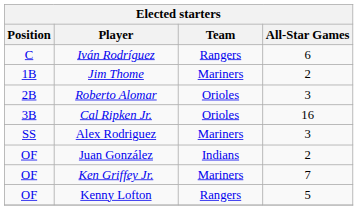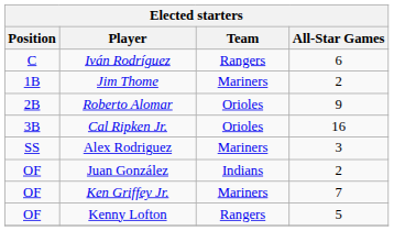 <table class="wikitable" style="font-size: 100%; text-align:center;">
 <tr>
 <th colspan="4">Elected starters</th>
 </tr>
 <tr>
 <th>Position</th>
 <th width="150">Player</th>
 <th width="100">Team</th>
 <th>All-Star Games</th>
 </tr>
 <tr>
 <td><a href='#'>C</a></td>
 <td><em><a href='#'>Iván Rodríguez</a></em></td>
 <td><a href='#'>Rangers</a></td>
 <td>6</td>
 </tr>
 <tr>
 <td><a href='#'>1B</a></td>
 <td><em><a href='#'>Jim Thome</a></em></td>
 <td><a href='#'>Mariners</a></td>
 <td>2</td>
 </tr>
 <tr>
 <td><a href='#'>2B</a></td>
 <td><em><a href='#'>Roberto Alomar</a></em></td>
 <td><a href='#'>Orioles</a></td>
-<td>3</td>
+<td>9</td>
 </tr>
 <tr>
 <td><a href='#'>3B</a></td>
 <td><em><a href='#'>Cal Ripken Jr.</a></em></td>
 <td><a href='#'>Orioles</a></td>
 <td>16</td>
 </tr>
 <tr>
 <td><a href='#'>SS</a></td>
 <td><a href='#'>Alex Rodriguez</a></td>
 <td><a href='#'>Mariners</a></td>
 <td>3</td>
 </tr>
 <tr>
 <td><a href='#'>OF</a></td>
 <td><a href='#'>Juan González</a></td>
 <td><a href='#'>Indians</a></td>
 <td>2</td>
 </tr>
 <tr>
 <td><a href='#'>OF</a></td>
 <td><em><a href='#'>Ken Griffey Jr.</a></em></td>
 <td><a href='#'>Mariners</a></td>
 <td>7</td>
 </tr>
 <tr>
 <td><a href='#'>OF</a></td>
 <td><a href='#'>Kenny Lofton</a></td>
 <td><a href='#'>Rangers</a></td>
 <td>5</td>
 </tr>
 <tr>
 </tr>
 </table>
